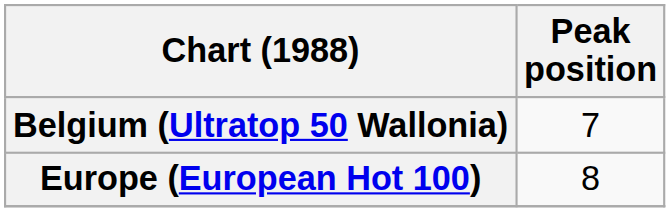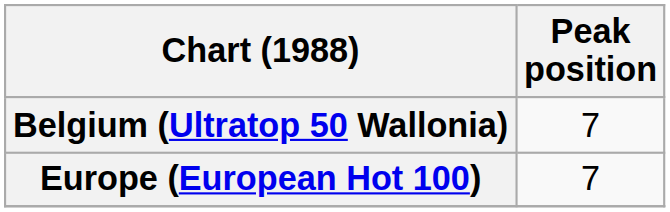 <table class="wikitable sortable plainrowheaders" style="text-align:center">
 <tr>
 <th scope="col">Chart (1988)</th>
 <th scope="col">Peak<br>position</th>
 </tr>
 <tr>
 <th scope="row">Belgium (<a href='#'>Ultratop 50</a> Wallonia)</th>
 <td align="center">7</td>
 </tr>
 <tr>
 <th scope="row">Europe (<a href='#'>European Hot 100</a>)</th>
-<td align="center">8</td>
+<td align="center">7</td>
 </tr>
 <tr>
 </tr>
 </table>
